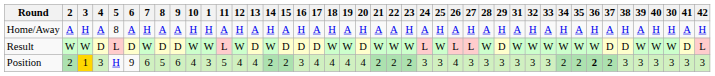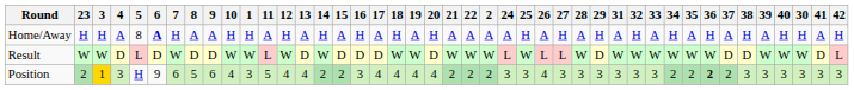 <table class=wikitable style="text-align:center;font-size: 100%">
 <tr>
 <th>Round</th>
-<th width="16">2</th>
+<th width="16">23</th>
 <th width="16">3</th>
 <th width="16">4</th>
 <th width="16">5</th>
 <th width="16">6</th>
 <th width="16">7</th>
 <th width="16">8</th>
 <th width="16">9</th>
 <th width="16">10</th>
 <th width="16">1</th>
 <th width="16">11</th>
 <th width="16">12</th>
 <th width="16">13</th>
 <th width="16">14</th>
 <th width="16">15</th>
 <th width="16">16</th>
 <th width="16">17</th>
 <th width="16">18</th>
 <th width="16">19</th>
 <th width="16">20</th>
 <th width="16">21</th>
 <th width="16">22</th>
-<th width="16">23</th>
+<th width="16">2</th>
 <th width="16">24</th>
 <th width="16">25</th>
 <th width="16">26</th>
 <th width="16">27</th>
 <th width="16">28</th>
 <th width="16">29</th>
 <th width="16">31</th>
 <th width="16">32</th>
 <th width="16">33</th>
 <th width="16">34</th>
 <th width="16">35</th>
 <th width="16">36</th>
 <th width="16">37</th>
 <th width="16">38</th>
 <th width="16">39</th>
 <th width="16">40</th>
 <th width="16">30</th>
 <th width="16">41</th>
 <th width="16">42</th>
 </tr>
 <tr>
 <td style="text-align:left;">Home/Away</td>
-<td><a href='#'>A</a></td>
+<td><a href='#'>H</a></td>
 <td><a href='#'>H</a></td>
 <td><a href='#'>A</a></td>
 <td>8</td>
-<td><a href='#'>A</a></td>
+<td><strong><a href='#'>A</a></strong></td>
 <td><a href='#'>H</a></td>
 <td><a href='#'>A</a></td>
 <td><a href='#'>A</a></td>
 <td><a href='#'>H</a></td>
 <td><a href='#'>H</a></td>
 <td><a href='#'>A</a></td>
 <td><a href='#'>H</a></td>
 <td><a href='#'>A</a></td>
 <td><a href='#'>H</a></td>
 <td><a href='#'>A</a></td>
 <td><a href='#'>H</a></td>
 <td><a href='#'>A</a></td>
 <td><a href='#'>H</a></td>
 <td><a href='#'>A</a></td>
 <td><a href='#'>H</a></td>
 <td><a href='#'>A</a></td>
 <td><a href='#'>A</a></td>
-<td><a href='#'>H</a></td>
+<td><a href='#'>A</a></td>
 <td><a href='#'>A</a></td>
 <td><a href='#'>H</a></td>
 <td><a href='#'>A</a></td>
 <td><a href='#'>H</a></td>
 <td><a href='#'>A</a></td>
 <td><a href='#'>H</a></td>
 <td><a href='#'>A</a></td>
 <td><a href='#'>H</a></td>
 <td><a href='#'>A</a></td>
 <td><a href='#'>H</a></td>
 <td><a href='#'>A</a></td>
 <td><a href='#'>H</a></td>
 <td><a href='#'>A</a></td>
 <td><a href='#'>H</a></td>
 <td><a href='#'>A</a></td>
 <td><a href='#'>H</a></td>
 <td><a href='#'>H</a></td>
 <td><a href='#'>A</a></td>
 <td><a href='#'>H</a></td>
 </tr>
 <tr>
 <td style="text-align:left;">Result</td>
 <td style="background:#ccffcc">W</td>
 <td style="background:#ccffcc">W</td>
 <td style="background:#ffffcc">D</td>
 <td style="background:#ffcccc">L</td>
 <td style="background:#ffffcc">D</td>
 <td style="background:#ccffcc">W</td>
 <td style="background:#ffffcc">D</td>
 <td style="background:#ffffcc">D</td>
 <td style="background:#ccffcc">W</td>
 <td style="background:#ccffcc">W</td>
 <td style="background:#ffcccc">L</td>
 <td style="background:#ccffcc">W</td>
 <td style="background:#ffffcc">D</td>
 <td style="background:#ccffcc">W</td>
 <td style="background:#ffffcc">D</td>
 <td style="background:#ffffcc">D</td>
 <td style="background:#ffffcc">D</td>
 <td style="background:#ccffcc">W</td>
 <td style="background:#ccffcc">W</td>
 <td style="background:#ffffcc">D</td>
 <td style="background:#ccffcc">W</td>
 <td style="background:#ccffcc">W</td>
 <td style="background:#ccffcc">W</td>
 <td style="background:#ffcccc">L</td>
 <td style="background:#ccffcc">W</td>
 <td style="background:#ffcccc">L</td>
 <td style="background:#ffcccc">L</td>
 <td style="background:#ccffcc">W</td>
 <td style="background:#ffffcc">D</td>
 <td style="background:#ccffcc">W</td>
 <td style="background:#ccffcc">W</td>
 <td style="background:#ccffcc">W</td>
 <td style="background:#ccffcc">W</td>
 <td style="background:#ccffcc">W</td>
 <td style="background:#ccffcc">W</td>
 <td style="background:#ffffcc">D</td>
 <td style="background:#ffffcc">D</td>
 <td style="background:#ccffcc">W</td>
 <td style="background:#ccffcc">W</td>
 <td style="background:#ccffcc">W</td>
 <td style="background:#ffffcc">D</td>
 <td style="background:#ffcccc">L</td>
 </tr>
 <tr>
 <td style="text-align:left;">Position</td>
 <td style="background:#ACE1AF">2</td>
 <td style="background:#FFD700">1</td>
 <td style="background:#D0F0C0">3</td>
 <td><a href='#'>H</a></td>
 <td>9</td>
 <td style="background:#D0F0C0">6</td>
 <td style="background:#D0F0C0">5</td>
 <td style="background:#D0F0C0">6</td>
 <td style="background:#D0F0C0">4</td>
 <td style="background:#D0F0C0">3</td>
 <td style="background:#D0F0C0">5</td>
 <td style="background:#D0F0C0">4</td>
 <td style="background:#D0F0C0">4</td>
 <td style="background:#ACE1AF">2</td>
 <td style="background:#ACE1AF">2</td>
 <td style="background:#D0F0C0">3</td>
 <td style="background:#D0F0C0">4</td>
 <td style="background:#D0F0C0">4</td>
 <td style="background:#D0F0C0">4</td>
 <td style="background:#D0F0C0">4</td>
 <td style="background:#ACE1AF">2</td>
 <td style="background:#ACE1AF">2</td>
 <td style="background:#ACE1AF">2</td>
 <td style="background:#D0F0C0">3</td>
 <td style="background:#D0F0C0">3</td>
 <td style="background:#D0F0C0">4</td>
 <td style="background:#D0F0C0">3</td>
 <td style="background:#D0F0C0">3</td>
 <td style="background:#D0F0C0">3</td>
 <td style="background:#D0F0C0">3</td>
 <td style="background:#D0F0C0">3</td>
 <td style="background:#D0F0C0">3</td>
 <td style="background:#ACE1AF">2</td>
 <td style="background:#ACE1AF">2</td>
 <td style="background:#ACE1AF"><strong>2</strong></td>
 <td style="background:#ACE1AF">2</td>
 <td style="background:#D0F0C0">3</td>
 <td style="background:#D0F0C0">3</td>
 <td style="background:#D0F0C0">3</td>
 <td style="background:#D0F0C0">3</td>
 <td style="background:#D0F0C0">3</td>
 <td style="background:#D0F0C0">3</td>
 </tr>
 </table>
